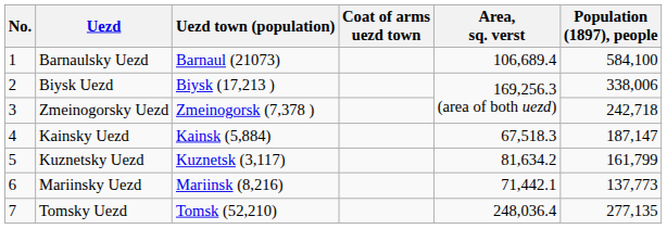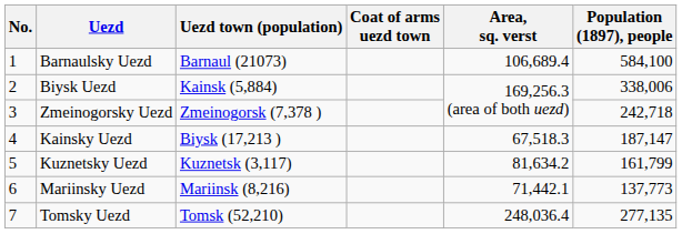 <table class="wikitable sortable">
 <tr>
 <th>No.</th>
 <th><a href='#'>Uezd</a></th>
 <th>Uezd town (population)</th>
 <th>Coat of arms<br>uezd town</th>
 <th>Area,<br>sq. verst</th>
 <th>Population<br>(1897), people</th>
 </tr>
 <tr>
 <td>1</td>
 <td>Barnaulsky Uezd</td>
 <td><a href='#'>Barnaul</a>  (21073)</td>
 <td style="text-align:center"></td>
 <td style="text-align:right">106,689.4</td>
 <td style="text-align:right">584,100</td>
 </tr>
 <tr>
 <td>2</td>
 <td>Biysk Uezd</td>
-<td><a href='#'>Biysk</a>  (17,213 )</td>
+<td><a href='#'>Kainsk</a> (5,884)</td>
 <td style="text-align:center"></td>
 <td rowspan="2" style="text-align:right">169,256.3<br>(area of both <em>uezd</em>)</td>
 <td style="text-align:right">338,006</td>
 </tr>
 <tr>
 <td>3</td>
 <td>Zmeinogorsky Uezd</td>
 <td><a href='#'>Zmeinogorsk</a> (7,378 )</td>
 <td style="text-align:center"></td>
 <td style="text-align:right">242,718</td>
 </tr>
 <tr>
 <td>4</td>
 <td>Kainsky Uezd</td>
-<td><a href='#'>Kainsk</a> (5,884)</td>
+<td><a href='#'>Biysk</a>  (17,213 )</td>
 <td style="text-align:center"></td>
 <td style="text-align:right">67,518.3</td>
 <td style="text-align:right">187,147</td>
 </tr>
 <tr>
 <td>5</td>
 <td>Kuznetsky Uezd</td>
 <td><a href='#'>Kuznetsk</a> (3,117)</td>
 <td style="text-align:center"></td>
 <td style="text-align:right">81,634.2</td>
 <td style="text-align:right">161,799</td>
 </tr>
 <tr>
 <td>6</td>
 <td>Mariinsky Uezd</td>
 <td><a href='#'>Mariinsk</a> (8,216)</td>
 <td style="text-align:center"></td>
 <td style="text-align:right">71,442.1</td>
 <td style="text-align:right">137,773</td>
 </tr>
 <tr>
 <td>7</td>
 <td>Tomsky Uezd</td>
 <td><a href='#'>Tomsk</a> (52,210)</td>
 <td style="text-align:center"></td>
 <td style="text-align:right">248,036.4</td>
 <td style="text-align:right">277,135</td>
 </tr>
 </table>
